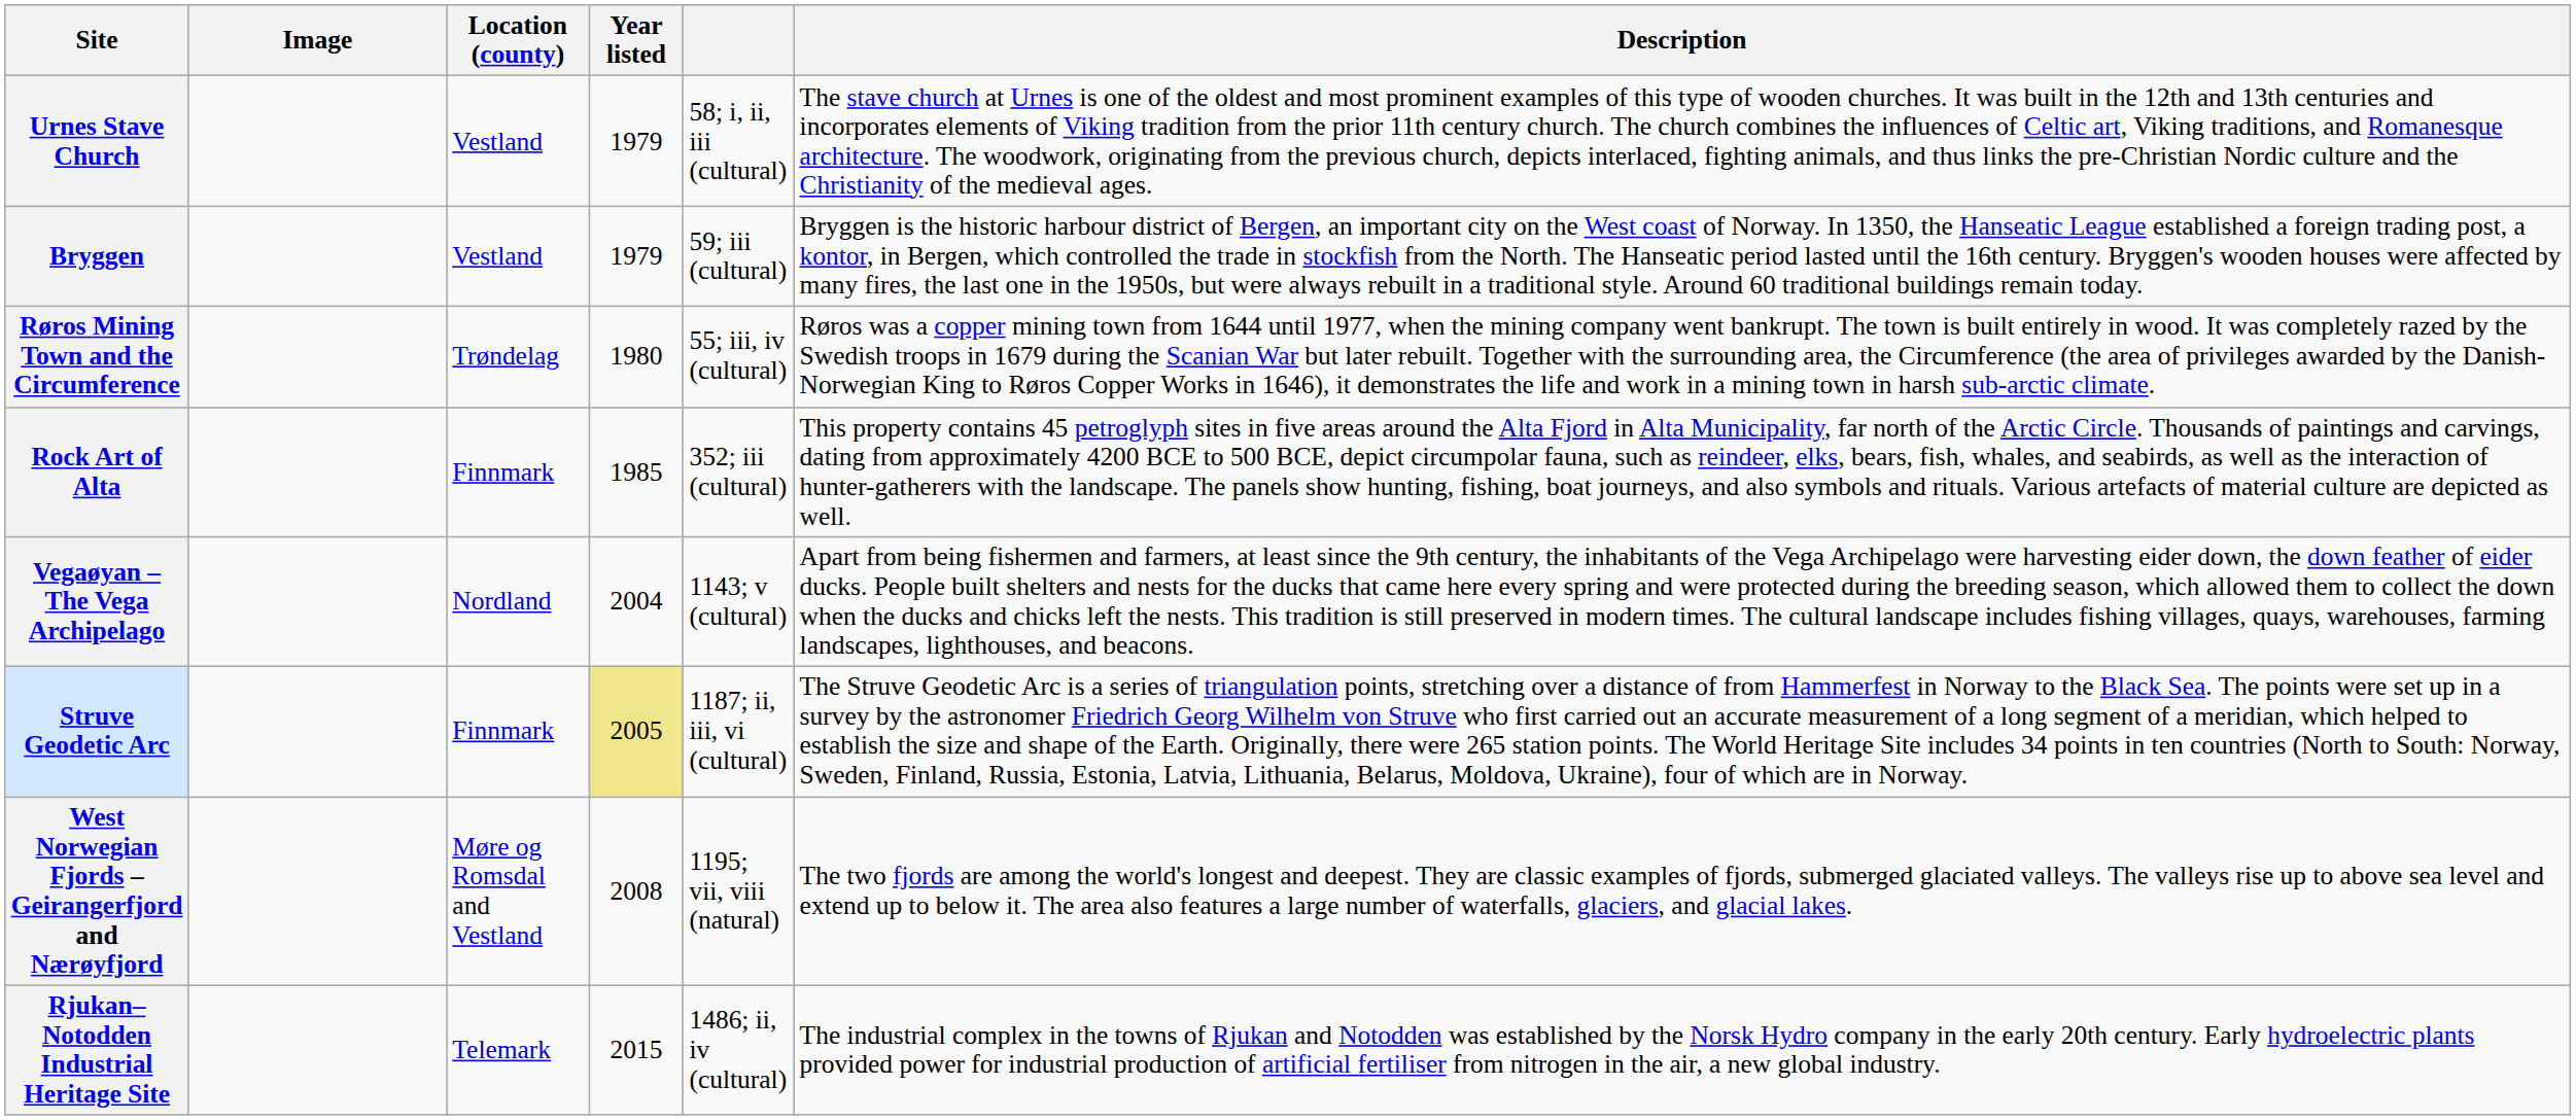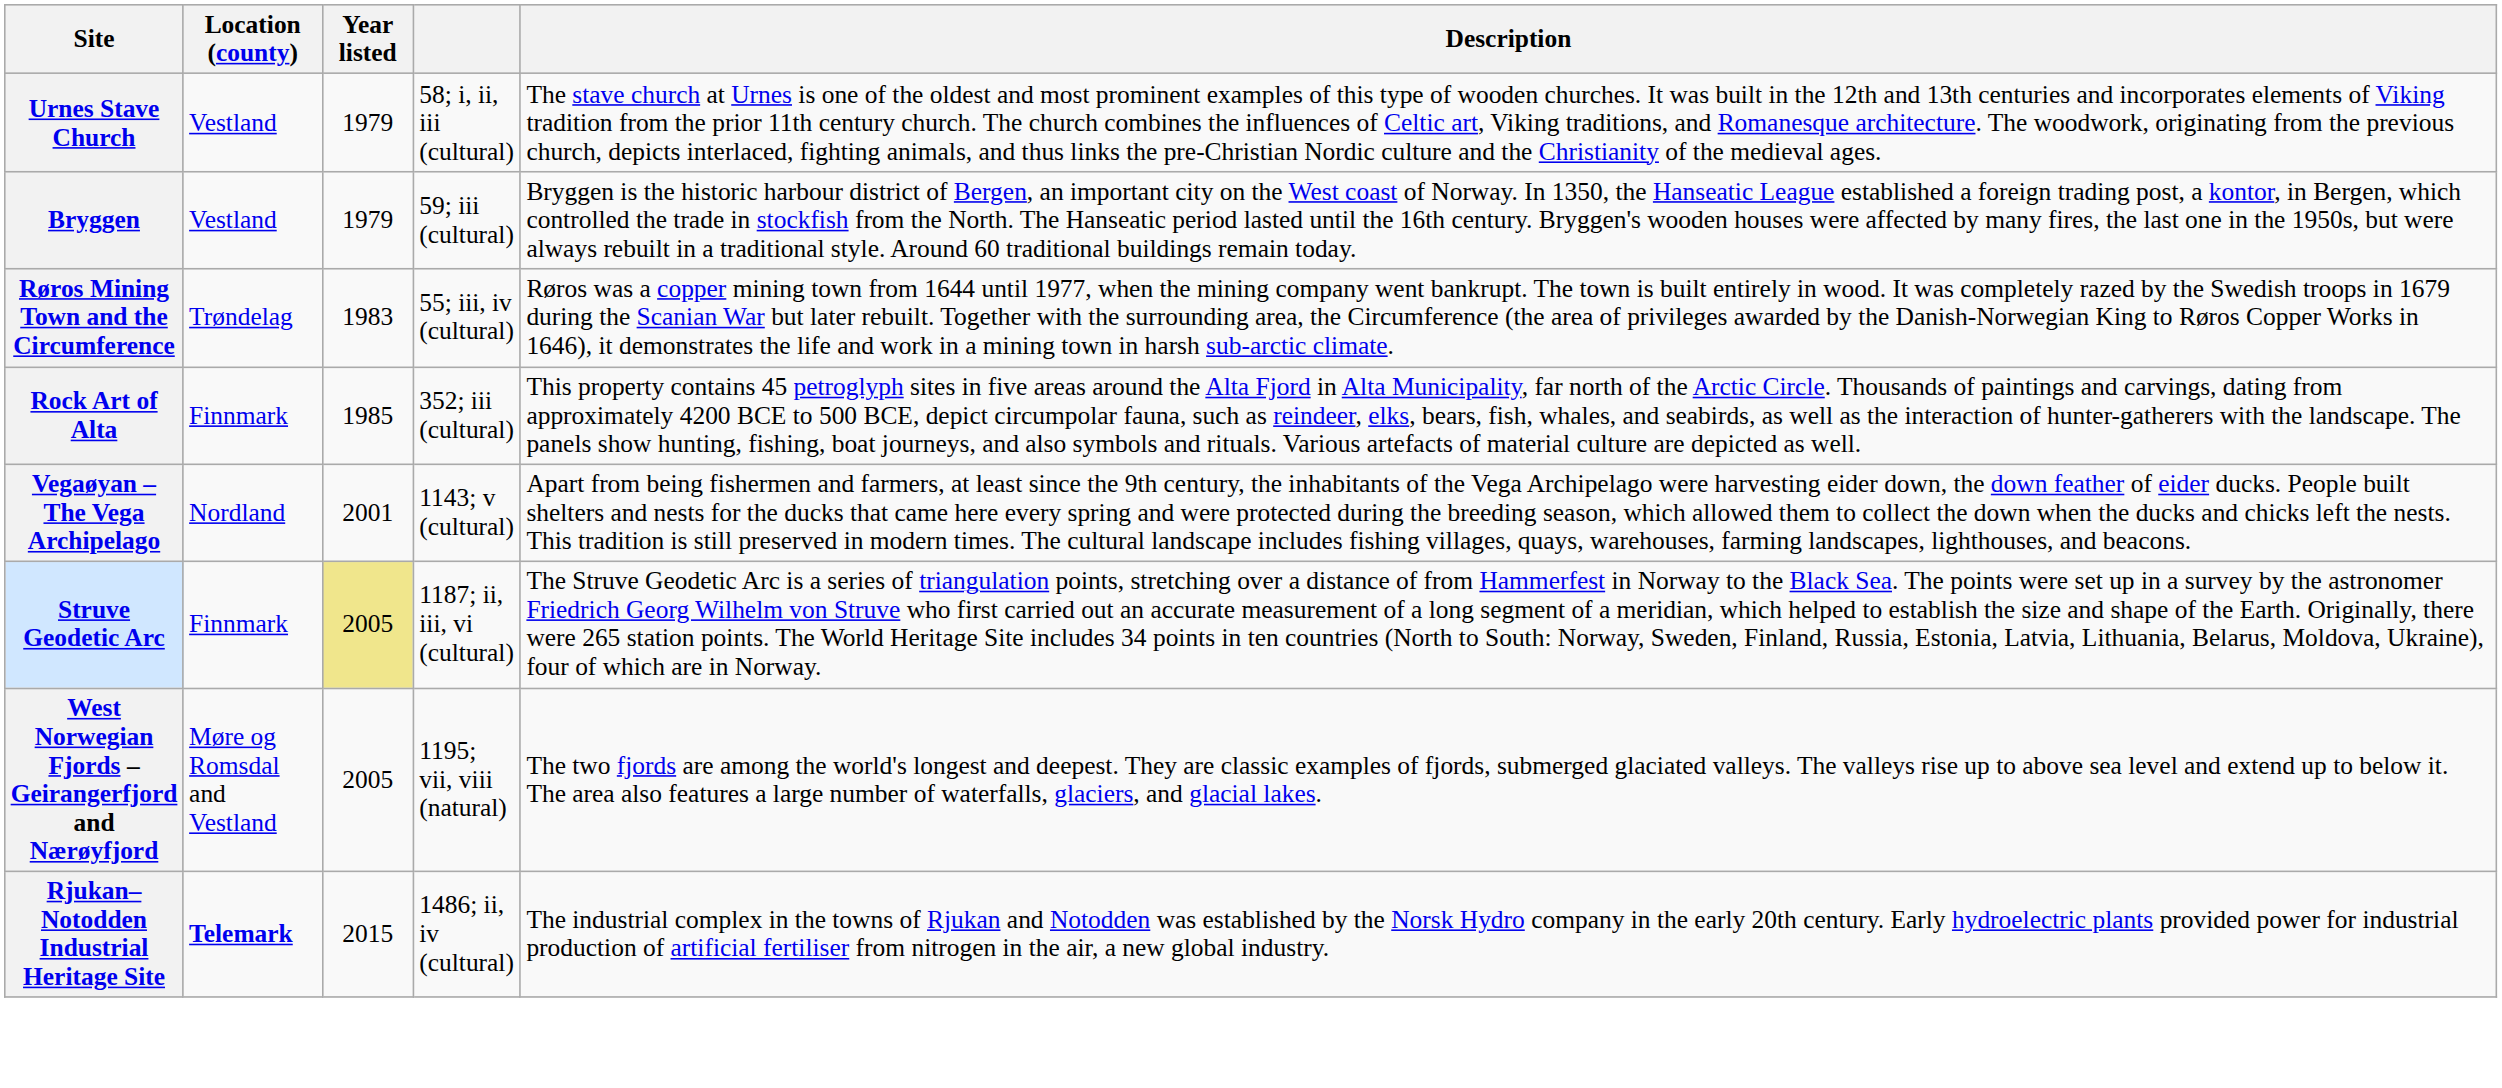 <table class="wikitable sortable plainrowheaders">
 <tr>
 <th style="width:100px;" scope="col">Site</th>
-<th class="unsortable"  style="width:150px;" scope="col">Image</th>
 <th style="width:80px;" scope="col">Location (<a href='#'>county</a>)</th>
 <th style="width:50px;" scope="col">Year listed</th>
 <th style="width:60px;" scope="col" data-sort-type="number"></th>
 <th scope="col" class="unsortable">Description</th>
 </tr>
 <tr>
 <th scope="row"><a href='#'>Urnes Stave Church</a></th>
-<td></td>
 <td><a href='#'>Vestland</a></td>
 <td style="text-align:center;">1979</td>
 <td>58; i, ii, iii <br>(cultural)</td>
 <td>The <a href='#'>stave church</a> at <a href='#'>Urnes</a> is one of the oldest and most prominent examples of this type of wooden churches. It was built in the 12th and 13th centuries and incorporates elements of <a href='#'>Viking</a> tradition from the prior 11th century church. The church combines the influences of <a href='#'>Celtic art</a>, Viking traditions, and <a href='#'>Romanesque architecture</a>. The woodwork, originating from the previous church, depicts interlaced, fighting animals, and thus links the pre-Christian Nordic culture and the <a href='#'>Christianity</a> of the medieval ages.</td>
 </tr>
 <tr>
 <th scope="row"><a href='#'>Bryggen</a></th>
-<td></td>
 <td><a href='#'>Vestland</a></td>
 <td style="text-align:center;">1979</td>
 <td>59; iii <br>(cultural)</td>
 <td>Bryggen is the historic harbour district of <a href='#'>Bergen</a>, an important city on the <a href='#'>West coast</a> of Norway. In 1350, the <a href='#'>Hanseatic League</a> established a foreign trading post, a <a href='#'>kontor</a>, in Bergen, which controlled the trade in <a href='#'>stockfish</a> from the North. The Hanseatic period lasted until the 16th century. Bryggen's wooden houses were affected by many fires, the last one in the 1950s, but were always rebuilt in a traditional style. Around 60 traditional buildings remain today.</td>
 </tr>
 <tr>
 <th scope="row"><a href='#'>Røros Mining Town and the Circumference</a></th>
-<td></td>
 <td><a href='#'>Trøndelag</a></td>
-<td style="text-align:center;">1980</td>
+<td style="text-align:center;">1983</td>
 <td>55;  iii, iv <br>(cultural)</td>
 <td>Røros was a <a href='#'>copper</a> mining town from 1644 until 1977, when the mining company went bankrupt. The town is built entirely in wood. It was completely razed by the Swedish troops in 1679 during the <a href='#'>Scanian War</a> but later rebuilt. Together with the surrounding area, the Circumference (the area of privileges awarded by the Danish-Norwegian King to Røros Copper Works in 1646), it demonstrates the life and work in a mining town in harsh <a href='#'>sub-arctic climate</a>.</td>
 </tr>
 <tr>
 <th scope="row"><a href='#'>Rock Art of Alta</a></th>
-<td></td>
 <td><a href='#'>Finnmark</a></td>
 <td style="text-align:center;">1985</td>
 <td>352; iii <br>(cultural)</td>
 <td>This property contains 45 <a href='#'>petroglyph</a> sites in five areas around the <a href='#'>Alta Fjord</a> in <a href='#'>Alta Municipality</a>, far north of the <a href='#'>Arctic Circle</a>. Thousands of paintings and carvings, dating from approximately 4200 BCE to 500 BCE, depict circumpolar fauna, such as <a href='#'>reindeer</a>, <a href='#'>elks</a>, bears, fish, whales, and seabirds, as well as the interaction of hunter-gatherers with the landscape. The panels show hunting, fishing, boat journeys, and also symbols and rituals. Various artefacts of material culture are depicted as well.</td>
 </tr>
 <tr>
 <th scope="row"><a href='#'>Vegaøyan – The Vega Archipelago</a></th>
-<td></td>
 <td><a href='#'>Nordland</a></td>
-<td style="text-align:center;">2004</td>
+<td style="text-align:center;">2001</td>
 <td>1143; v <br>(cultural)</td>
 <td>Apart from being fishermen and farmers, at least since the 9th century, the inhabitants of the Vega Archipelago were harvesting eider down, the <a href='#'>down feather</a> of <a href='#'>eider</a> ducks. People built shelters and nests for the ducks that came here every spring and were protected during the breeding season, which allowed them to collect the down when the ducks and chicks left the nests. This tradition is still preserved in modern times. The cultural landscape includes fishing villages, quays, warehouses, farming landscapes, lighthouses, and beacons.</td>
 </tr>
 <tr>
 <th scope="row" style="background:#D0E7FF;"><a href='#'>Struve Geodetic Arc</a></th>
-<td></td>
 <td><a href='#'>Finnmark</a></td>
 <td style="background: khaki; text-align:center;">2005</td>
 <td>1187; ii, iii, vi <br>(cultural)</td>
 <td>The Struve Geodetic Arc is a series of <a href='#'>triangulation</a> points, stretching over a distance of  from <a href='#'>Hammerfest</a> in Norway to the <a href='#'>Black Sea</a>. The points were set up in a survey by the astronomer <a href='#'>Friedrich Georg Wilhelm von Struve</a> who first carried out an accurate measurement of a long segment of a meridian, which helped to establish the size and shape of the Earth. Originally, there were 265 station points. The World Heritage Site includes 34 points in ten countries (North to South: Norway, Sweden, Finland, Russia, Estonia, Latvia, Lithuania, Belarus, Moldova, Ukraine), four of which are in Norway.</td>
 </tr>
 <tr>
 <th scope="row"><a href='#'>West Norwegian Fjords</a> – <a href='#'>Geirangerfjord</a> and <a href='#'>Nærøyfjord</a></th>
-<td></td>
 <td><a href='#'>Møre og Romsdal</a> and <a href='#'>Vestland</a></td>
-<td style="text-align:center;">2008</td>
+<td style="text-align:center;">2005</td>
 <td>1195; vii, viii <br>(natural)</td>
 <td>The two <a href='#'>fjords</a> are among the world's longest and deepest. They are classic examples of fjords, submerged glaciated valleys. The valleys rise up to  above sea level and extend up to  below it. The area also features a large number of waterfalls, <a href='#'>glaciers</a>, and <a href='#'>glacial lakes</a>.</td>
 </tr>
 <tr>
 <th scope="row"><a href='#'>Rjukan–Notodden Industrial Heritage Site</a></th>
-<td></td>
-<td><a href='#'>Telemark</a></td>
+<td><strong><a href='#'>Telemark</a></strong></td>
 <td style="text-align:center;">2015</td>
 <td>1486; ii, iv <br>(cultural)</td>
 <td>The industrial complex in the towns of <a href='#'>Rjukan</a> and <a href='#'>Notodden</a> was established by the <a href='#'>Norsk Hydro</a> company in the early 20th century. Early <a href='#'>hydroelectric plants</a> provided power for industrial production of <a href='#'>artificial fertiliser</a> from nitrogen in the air, a new global industry.</td>
 </tr>
 </table>
